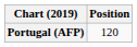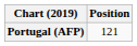 <table class="wikitable plainrowheaders" style="text-align:center">
 <tr>
 <th scope="col">Chart (2019)</th>
 <th scope="col">Position</th>
 </tr>
 <tr>
 <th scope="row">Portugal (AFP)</th>
-<td>120</td>
+<td>121</td>
 </tr>
 </table>
